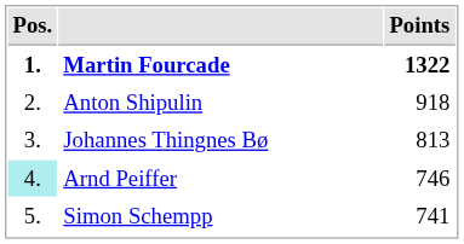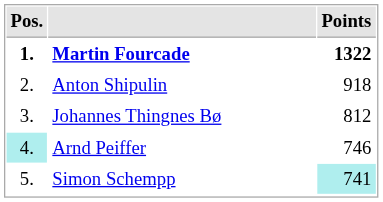 <table cellspacing="1" cellpadding="3" style="border:1px solid #AAAAAA;font-size:90%">
 <tr bgcolor="#E4E4E4">
 <th style="border-bottom:1px solid #AAAAAA" width=10>Pos.</th>
 <th style="border-bottom:1px solid #AAAAAA" width=200></th>
 <th style="border-bottom:1px solid #AAAAAA" width=20>Points</th>
 </tr>
 <tr>
 <td align="center"><strong>1.</strong></td>
 <td> <strong><a href='#'>Martin Fourcade</a></strong></td>
 <td align="right"><strong>1322</strong></td>
 </tr>
 <tr>
 <td align="center">2.</td>
 <td> <a href='#'>Anton Shipulin</a></td>
 <td align="right">918</td>
 </tr>
 <tr>
 <td align="center">3.</td>
 <td> <a href='#'>Johannes Thingnes Bø</a></td>
-<td align="right">813</td>
+<td align="right">812</td>
 </tr>
 <tr>
 <td align="center" style="background: paleturquoise;">4.</td>
 <td> <a href='#'>Arnd Peiffer</a></td>
 <td align="right">746</td>
 </tr>
 <tr>
 <td align="center">5.</td>
 <td> <a href='#'>Simon Schempp</a></td>
-<td align="right">741</td>
+<td align="right" style="background: paleturquoise;">741</td>
 </tr>
 <tr>
 </tr>
 </table>
